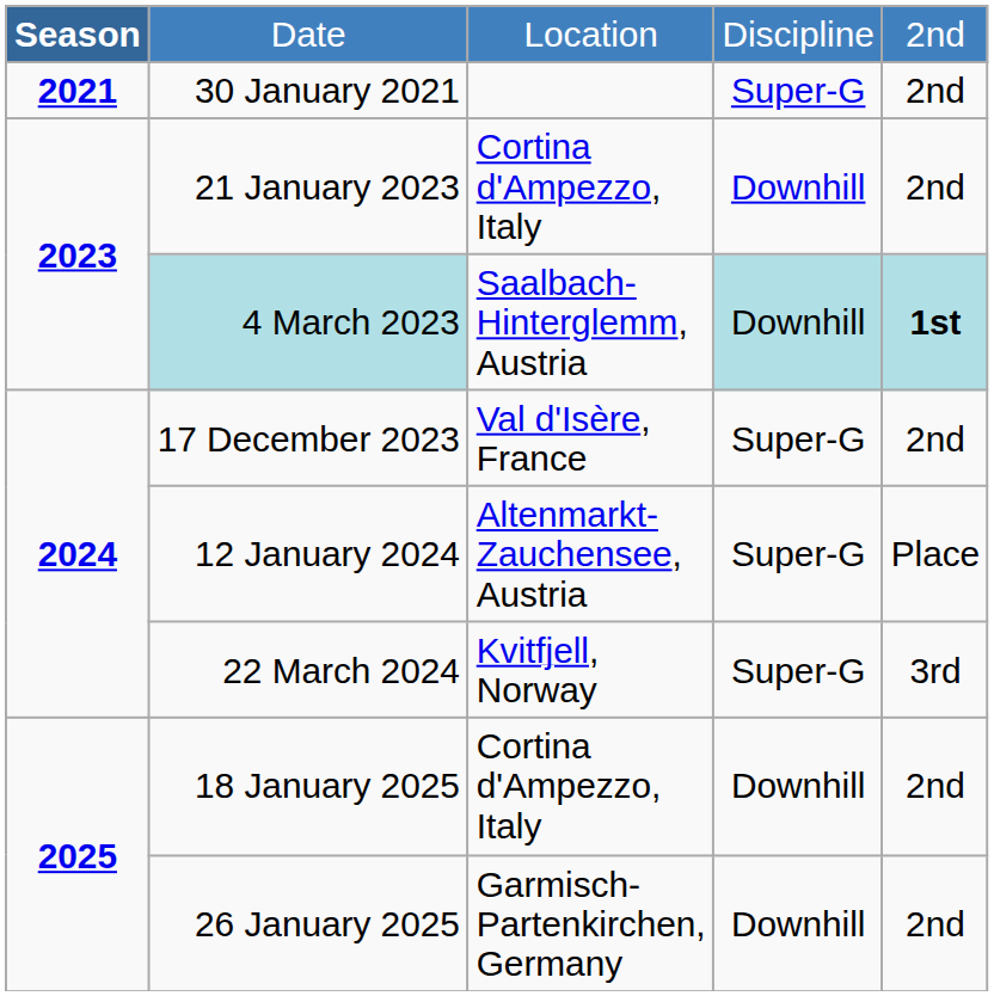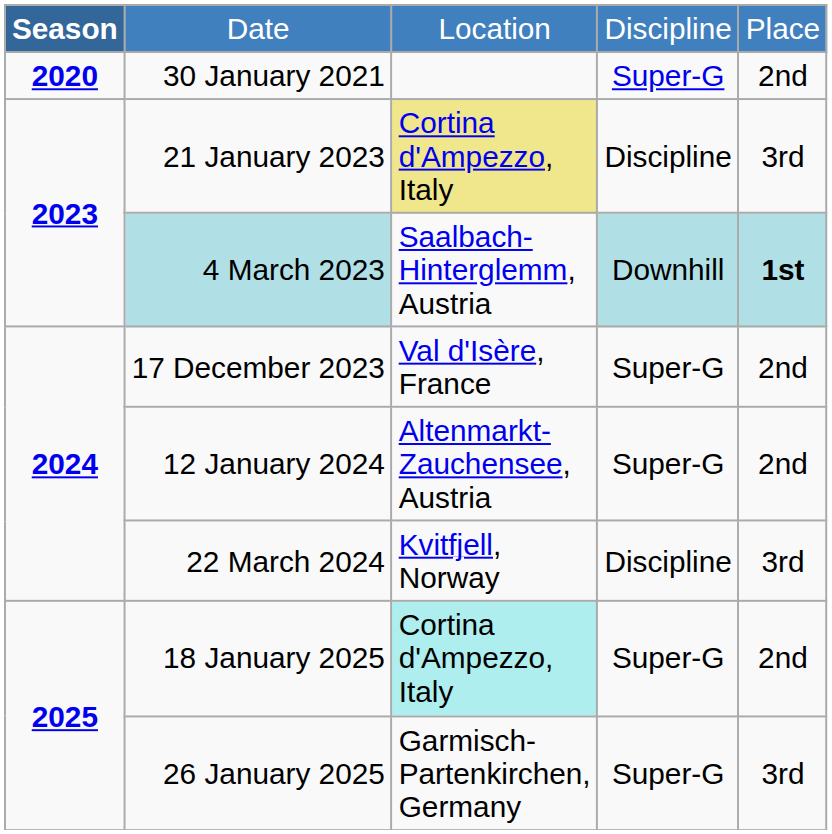 <table class="wikitable"  style="font-size:95%; text-align:center; bordergray solid 1px; width:40%;">
 <tr style="background:#369; color:white;">
 <td rowspan="2" colspan="1" width="5%"><strong>Season</strong></td>
 </tr>
 <tr style="background-color:#4180be; color:white;">
 <td>Date</td>
 <td>Location</td>
 <td>Discipline</td>
-<td>2nd</td>
+<td>Place</td>
 </tr>
 <tr>
-<td><strong><a href='#'>2021</a></strong></td>
+<td><strong><a href='#'>2020</a></strong></td>
 <td align=right>30 January 2021</td>
 <td align=left></td>
 <td><a href='#'>Super-G</a></td>
 <td>2nd</td>
 </tr>
 <tr>
 <td rowspan=2><strong><a href='#'>2023</a></strong></td>
 <td align=right>21 January 2023</td>
-<td align=left> <a href='#'>Cortina d'Ampezzo</a>, Italy</td>
-<td><a href='#'>Downhill</a></td>
-<td>2nd</td>
+<td align=left style="background: khaki;"> <a href='#'>Cortina d'Ampezzo</a>, Italy</td>
+<td>Discipline</td>
+<td>3rd</td>
 </tr>
 <tr>
 <td bgcolor="#BOEOE6" align=right>4 March 2023</td>
 <td align=left> <a href='#'>Saalbach-Hinterglemm</a>, Austria</td>
 <td bgcolor="#BOEOE6">Downhill</td>
 <td bgcolor="#BOEOE6"><strong>1st</strong></td>
 </tr>
 <tr>
 <td rowspan=3><strong><a href='#'>2024</a></strong></td>
 <td align=right>17 December 2023</td>
 <td align=left> <a href='#'>Val d'Isère</a>, France</td>
 <td>Super-G</td>
 <td>2nd</td>
 </tr>
 <tr>
 <td align=right>12 January 2024</td>
 <td align=left> <a href='#'>Altenmarkt-Zauchensee</a>, Austria</td>
 <td>Super-G</td>
-<td>Place</td>
+<td>2nd</td>
 </tr>
 <tr>
 <td align=right>22 March 2024</td>
 <td align=left> <a href='#'>Kvitfjell</a>, Norway</td>
-<td>Super-G</td>
+<td>Discipline</td>
 <td>3rd</td>
 </tr>
 <tr>
 <td rowspan=2><strong><a href='#'>2025</a></strong></td>
 <td align=right>18 January 2025</td>
-<td align=left> Cortina d'Ampezzo, Italy</td>
-<td>Downhill</td>
+<td align=left style="background: paleturquoise;"> Cortina d'Ampezzo, Italy</td>
+<td>Super-G</td>
 <td>2nd</td>
 </tr>
 <tr>
 <td align=right>26 January 2025</td>
 <td align=left> Garmisch-Partenkirchen, Germany</td>
-<td>Downhill</td>
-<td>2nd</td>
+<td>Super-G</td>
+<td>3rd</td>
 </tr>
 </table>
